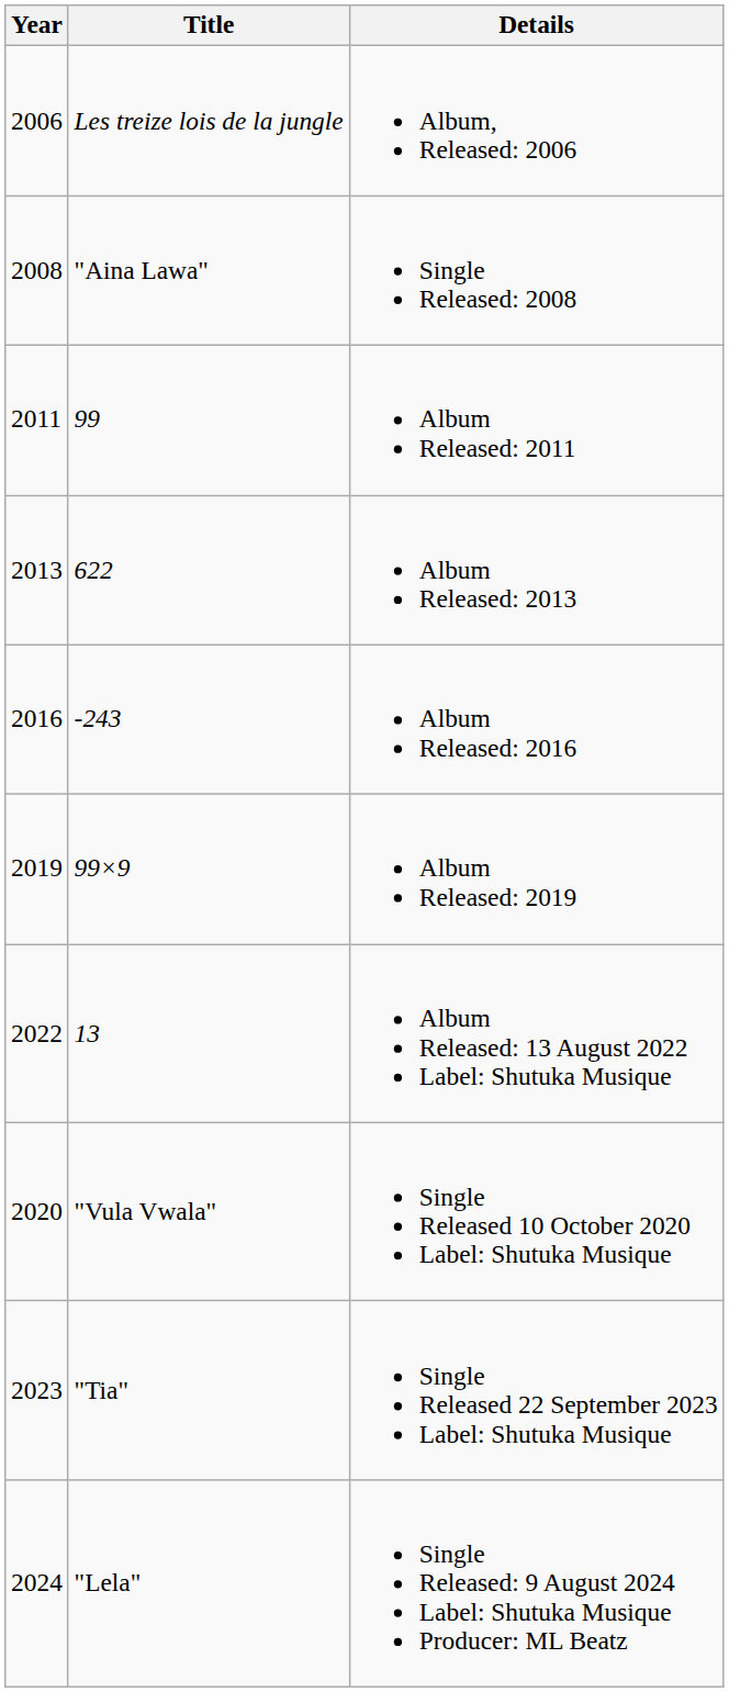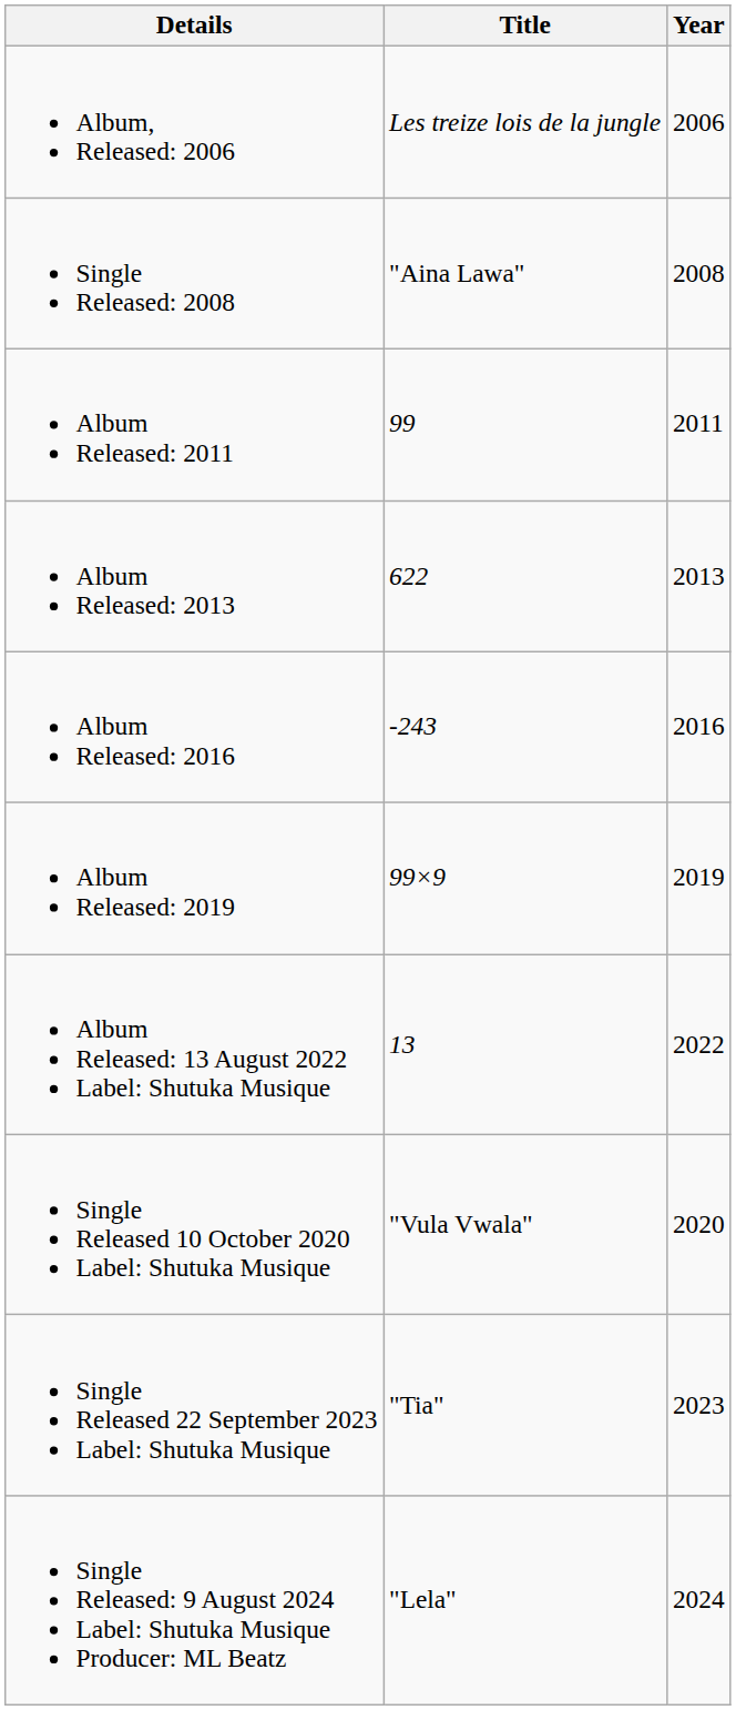 <table class="wikitable plainrowheaders">
 <tr>
+<th>Details</th>
+<th>Title</th>
 <th>Year</th>
-<th>Title</th>
-<th>Details</th>
 </tr>
 <tr>
+<td><br><ul><li>Album,</li><li>Released: 2006</li></ul></td>
+<td><em>Les treize lois de la jungle</em></td>
 <td>2006</td>
-<td><em>Les treize lois de la jungle</em></td>
-<td><br><ul><li>Album,</li><li>Released: 2006</li></ul></td>
 </tr>
 <tr>
+<td><br><ul><li>Single</li><li>Released: 2008</li></ul></td>
+<td>"Aina Lawa"</td>
 <td>2008</td>
-<td>"Aina Lawa"</td>
-<td><br><ul><li>Single</li><li>Released: 2008</li></ul></td>
 </tr>
 <tr>
+<td><br><ul><li>Album</li><li>Released: 2011</li></ul></td>
+<td><em>99</em></td>
 <td>2011</td>
-<td><em>99</em></td>
-<td><br><ul><li>Album</li><li>Released: 2011</li></ul></td>
 </tr>
 <tr>
+<td><br><ul><li>Album</li><li>Released: 2013</li></ul></td>
+<td><em>622</em></td>
 <td>2013</td>
-<td><em>622</em></td>
-<td><br><ul><li>Album</li><li>Released: 2013</li></ul></td>
 </tr>
 <tr>
+<td><br><ul><li>Album</li><li>Released: 2016</li></ul></td>
+<td><em>-243</em></td>
 <td>2016</td>
-<td><em>-243</em></td>
-<td><br><ul><li>Album</li><li>Released: 2016</li></ul></td>
 </tr>
 <tr>
+<td><br><ul><li>Album</li><li>Released: 2019</li></ul></td>
+<td><em>99×9</em></td>
 <td>2019</td>
-<td><em>99×9</em></td>
-<td><br><ul><li>Album</li><li>Released: 2019</li></ul></td>
 </tr>
 <tr>
+<td><br><ul><li>Album</li><li>Released: 13 August 2022</li><li>Label: Shutuka Musique</li></ul></td>
+<td><em>13</em></td>
 <td>2022</td>
-<td><em>13</em></td>
-<td><br><ul><li>Album</li><li>Released: 13 August 2022</li><li>Label: Shutuka Musique</li></ul></td>
 </tr>
 <tr>
+<td><br><ul><li>Single</li><li>Released 10 October 2020</li><li>Label: Shutuka Musique</li></ul></td>
+<td>"Vula Vwala"</td>
 <td>2020</td>
-<td>"Vula Vwala"</td>
-<td><br><ul><li>Single</li><li>Released 10 October 2020</li><li>Label: Shutuka Musique</li></ul></td>
 </tr>
 <tr>
+<td><br><ul><li>Single</li><li>Released 22 September 2023</li><li>Label: Shutuka Musique</li></ul></td>
+<td>"Tia"</td>
 <td>2023</td>
-<td>"Tia"</td>
-<td><br><ul><li>Single</li><li>Released 22 September 2023</li><li>Label: Shutuka Musique</li></ul></td>
 </tr>
 <tr>
+<td><br><ul><li>Single</li><li>Released: 9 August 2024</li><li>Label: Shutuka Musique</li><li>Producer: ML Beatz</li></ul></td>
+<td>"Lela"</td>
 <td>2024</td>
-<td>"Lela"</td>
-<td><br><ul><li>Single</li><li>Released: 9 August 2024</li><li>Label: Shutuka Musique</li><li>Producer: ML Beatz</li></ul></td>
 </tr>
 </table>
